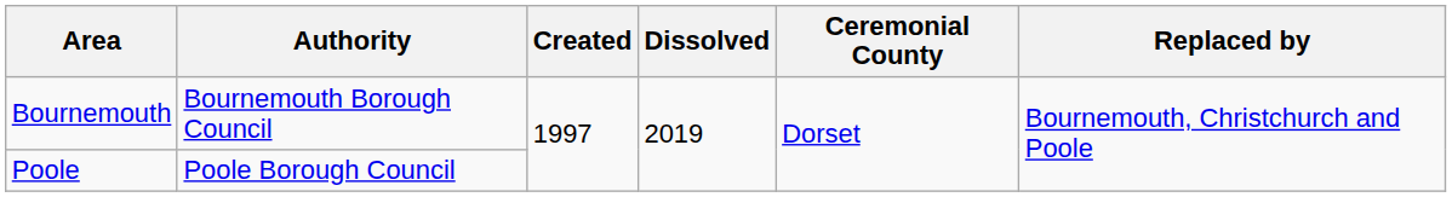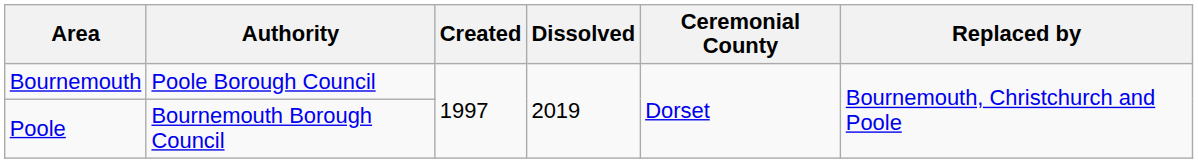 <table class="wikitable sortable">
 <tr>
 <th>Area</th>
 <th>Authority</th>
 <th>Created</th>
 <th>Dissolved</th>
 <th>Ceremonial County</th>
 <th>Replaced by</th>
 </tr>
 <tr>
 <td><a href='#'>Bournemouth</a></td>
-<td><a href='#'>Bournemouth Borough Council</a></td>
+<td><a href='#'>Poole Borough Council</a></td>
 <td rowspan=2>1997</td>
 <td rowspan=2>2019</td>
 <td rowspan=2><a href='#'>Dorset</a></td>
 <td rowspan=2><a href='#'>Bournemouth, Christchurch and Poole</a></td>
 </tr>
 <tr>
 <td><a href='#'>Poole</a></td>
-<td><a href='#'>Poole Borough Council</a></td>
+<td><a href='#'>Bournemouth Borough Council</a></td>
 </tr>
 </table>
